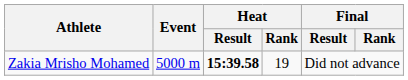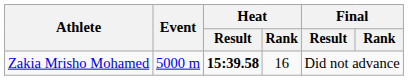 <table class="wikitable" style="font-size:90%">
 <tr>
 <th rowspan="2">Athlete</th>
 <th rowspan="2">Event</th>
 <th colspan="2">Heat</th>
 <th colspan="2">Final</th>
 </tr>
 <tr style="font-size:95%">
 <th>Result</th>
 <th>Rank</th>
 <th>Result</th>
 <th>Rank</th>
 </tr>
 <tr align=center>
 <td align=left><a href='#'>Zakia Mrisho Mohamed</a></td>
 <td align=left><a href='#'>5000 m</a></td>
 <td><strong>15:39.58</strong></td>
-<td>19</td>
+<td>16</td>
 <td colspan=2>Did not advance</td>
 </tr>
 </table>
